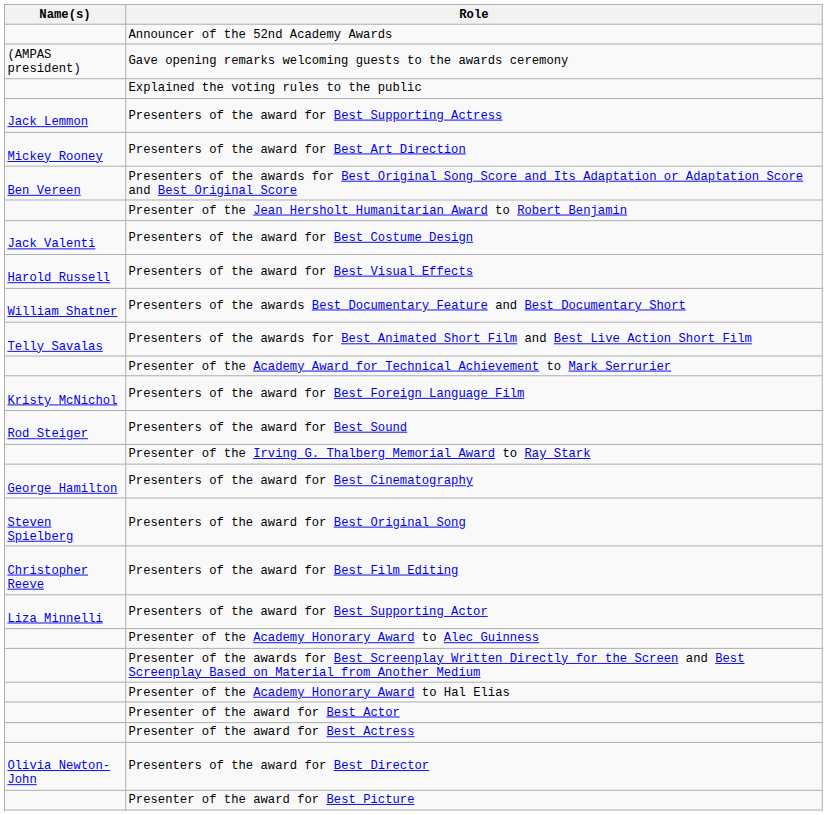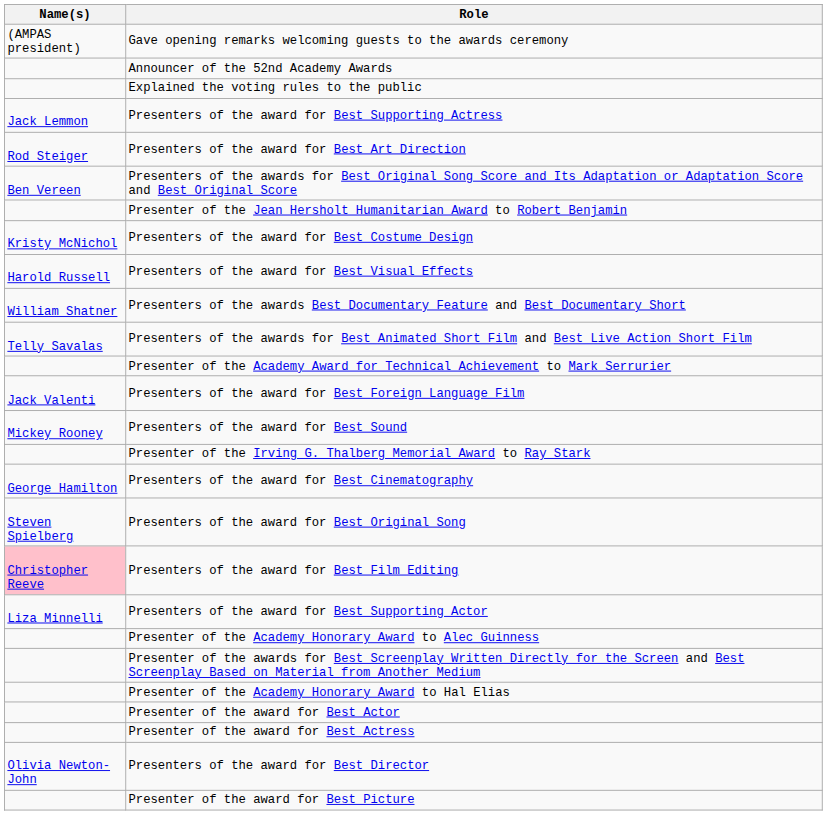 <table class="wikitable plainrowheaders sortable">
 <tr>
 <th scope="col">Name(s)</th>
 <th scope="col" class="unsortable">Role</th>
 </tr>
 <tr>
+<td scope="row"> (AMPAS president)</td>
+<td>Gave opening remarks welcoming guests to the awards ceremony</td>
+</tr>
+<tr>
 <td scope="row"></td>
 <td>Announcer of the 52nd Academy Awards</td>
-</tr>
-<tr>
-<td scope="row"> (AMPAS president)</td>
-<td>Gave opening remarks welcoming guests to the awards ceremony</td>
 </tr>
 <tr>
 <td scope="row"></td>
 <td>Explained the voting rules to the public</td>
 </tr>
 <tr>
 <td scope="row"> <br><a href='#'>Jack Lemmon</a></td>
 <td>Presenters of the award for <a href='#'>Best Supporting Actress</a></td>
 </tr>
 <tr>
-<td scope="row"> <br><a href='#'>Mickey Rooney</a></td>
+<td scope="row"> <br><a href='#'>Rod Steiger</a></td>
 <td>Presenters of the award for <a href='#'>Best Art Direction</a></td>
 </tr>
 <tr>
 <td scope="row"> <br><a href='#'>Ben Vereen</a></td>
 <td>Presenters of the awards for <a href='#'>Best Original Song Score and Its Adaptation or Adaptation Score</a> and <a href='#'>Best Original Score</a></td>
 </tr>
 <tr>
 <td scope="row"></td>
 <td>Presenter of the <a href='#'>Jean Hersholt Humanitarian Award</a> to <a href='#'>Robert Benjamin</a></td>
 </tr>
 <tr>
-<td scope="row"> <br><a href='#'>Jack Valenti</a></td>
+<td scope="row"> <br><a href='#'>Kristy McNichol</a></td>
 <td>Presenters of the award for <a href='#'>Best Costume Design</a></td>
 </tr>
 <tr>
 <td scope="row"> <br><a href='#'>Harold Russell</a></td>
 <td>Presenters of the award for <a href='#'>Best Visual Effects</a></td>
 </tr>
 <tr>
 <td scope="row"> <br><a href='#'>William Shatner</a></td>
 <td>Presenters of the awards <a href='#'>Best Documentary Feature</a> and <a href='#'>Best Documentary Short</a></td>
 </tr>
 <tr>
 <td scope="row"> <br><a href='#'>Telly Savalas</a></td>
 <td>Presenters of the awards for <a href='#'>Best Animated Short Film</a> and <a href='#'>Best Live Action Short Film</a></td>
 </tr>
 <tr>
 <td scope="row"></td>
 <td>Presenter of the <a href='#'>Academy Award for Technical Achievement</a> to <a href='#'>Mark Serrurier</a></td>
 </tr>
 <tr>
-<td scope="row"> <br><a href='#'>Kristy McNichol</a></td>
+<td scope="row"> <br><a href='#'>Jack Valenti</a></td>
 <td>Presenters of the award for <a href='#'>Best Foreign Language Film</a></td>
 </tr>
 <tr>
-<td scope="row"> <br><a href='#'>Rod Steiger</a></td>
+<td scope="row"> <br><a href='#'>Mickey Rooney</a></td>
 <td>Presenters of the award for <a href='#'>Best Sound</a></td>
 </tr>
 <tr>
 <td scope="row"></td>
 <td>Presenter of the <a href='#'>Irving G. Thalberg Memorial Award</a> to <a href='#'>Ray Stark</a></td>
 </tr>
 <tr>
 <td scope="row"> <br><a href='#'>George Hamilton</a></td>
 <td>Presenters of the award for <a href='#'>Best Cinematography</a></td>
 </tr>
 <tr>
 <td scope="row"> <br><a href='#'>Steven Spielberg</a></td>
 <td>Presenters of the award for <a href='#'>Best Original Song</a></td>
 </tr>
 <tr>
-<td scope="row"> <br><a href='#'>Christopher Reeve</a></td>
+<td scope="row" style="background: pink;"> <br><a href='#'>Christopher Reeve</a></td>
 <td>Presenters of the award for <a href='#'>Best Film Editing</a></td>
 </tr>
 <tr>
 <td scope="row"> <br><a href='#'>Liza Minnelli</a></td>
 <td>Presenters of the award for <a href='#'>Best Supporting Actor</a></td>
 </tr>
 <tr>
 <td scope="row"></td>
 <td>Presenter of the <a href='#'>Academy Honorary Award</a> to <a href='#'>Alec Guinness</a></td>
 </tr>
 <tr>
 <td scope="row"></td>
 <td>Presenter of the awards for <a href='#'>Best Screenplay Written Directly for the Screen</a> and <a href='#'>Best Screenplay Based on Material from Another Medium</a></td>
 </tr>
 <tr>
 <td scope="row"></td>
 <td>Presenter of the <a href='#'>Academy Honorary Award</a> to Hal Elias</td>
 </tr>
 <tr>
 <td scope="row"></td>
 <td>Presenter of the award for <a href='#'>Best Actor</a></td>
 </tr>
 <tr>
 <td scope="row"></td>
 <td>Presenter of the award for <a href='#'>Best Actress</a></td>
 </tr>
 <tr>
 <td scope="row"> <br><a href='#'>Olivia Newton-John</a></td>
 <td>Presenters of the award for <a href='#'>Best Director</a></td>
 </tr>
 <tr>
 <td scope="row"></td>
 <td>Presenter of the award for <a href='#'>Best Picture</a></td>
 </tr>
 </table>
